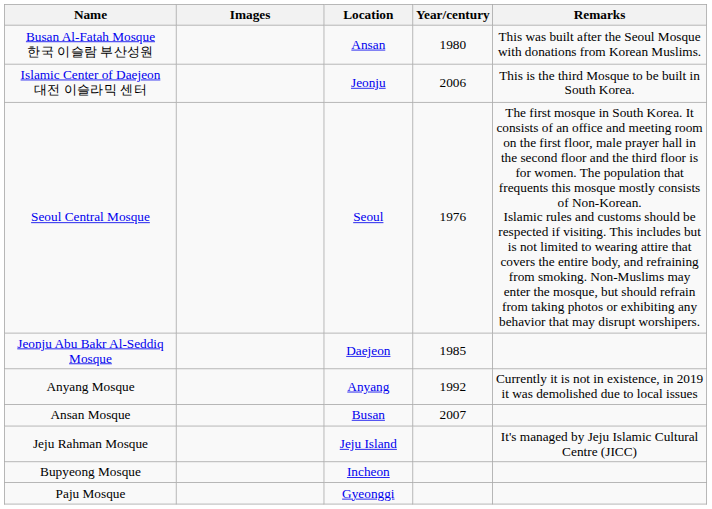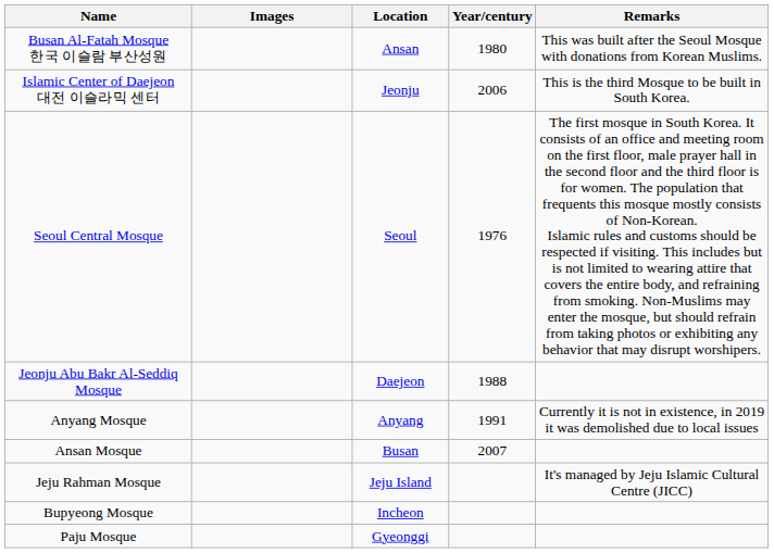 <table class=wikitable style="text-align:center">
 <tr>
 <th align=left width=200px>Name</th>
 <th align=center width=170px class=unsortable>Images</th>
 <th align=left width=100px>Location</th>
 <th align=left width=050px>Year/century</th>
 <th align=left width=250px class=unsortable>Remarks</th>
 </tr>
 <tr>
 <td><a href='#'>Busan Al-Fatah Mosque</a><br>한국 이슬람 부산성원</td>
 <td></td>
 <td><a href='#'>Ansan</a></td>
 <td>1980</td>
 <td>This was built after the Seoul Mosque with donations from Korean Muslims.</td>
 </tr>
 <tr>
 <td><a href='#'>Islamic Center of Daejeon</a> <br>대전 이슬라믹 센터</td>
 <td></td>
 <td><a href='#'>Jeonju</a></td>
 <td>2006</td>
 <td>This is the third Mosque to be built in South Korea.</td>
 </tr>
 <tr>
 <td><a href='#'>Seoul Central Mosque</a><br></td>
 <td></td>
 <td><a href='#'>Seoul</a></td>
 <td>1976</td>
 <td>The first mosque in South Korea.  It consists of an office and meeting room on the first floor, male prayer hall in the second floor and the third floor is for women. The population that frequents this mosque mostly consists of Non-Korean.<br>Islamic rules and customs should be respected if visiting. This includes but is not limited to wearing attire that covers the entire body, and refraining from smoking. Non-Muslims may enter the mosque, but should refrain from taking photos or exhibiting any behavior that may disrupt worshipers.</td>
 </tr>
 <tr>
 <td><a href='#'>Jeonju Abu Bakr Al‑Seddiq Mosque</a></td>
 <td></td>
 <td><a href='#'>Daejeon</a></td>
-<td>1985</td>
+<td>1988</td>
 <td></td>
 </tr>
 <tr>
 <td>Anyang Mosque</td>
 <td></td>
 <td><a href='#'>Anyang</a></td>
-<td>1992</td>
+<td>1991</td>
 <td>Currently it is not in existence, in 2019 it was demolished due to local issues</td>
 </tr>
 <tr>
 <td>Ansan Mosque</td>
 <td></td>
 <td><a href='#'>Busan</a></td>
 <td>2007</td>
 <td></td>
 </tr>
 <tr>
 <td>Jeju Rahman Mosque</td>
 <td></td>
 <td><a href='#'>Jeju Island</a></td>
 <td></td>
 <td>It's managed by Jeju Islamic Cultural Centre (JICC)</td>
 </tr>
 <tr>
 <td>Bupyeong Mosque</td>
 <td></td>
 <td><a href='#'>Incheon</a></td>
 <td></td>
 <td></td>
 </tr>
 <tr>
 <td>Paju Mosque</td>
 <td></td>
 <td><a href='#'>Gyeonggi</a></td>
 <td></td>
 <td></td>
 </tr>
 </table>
